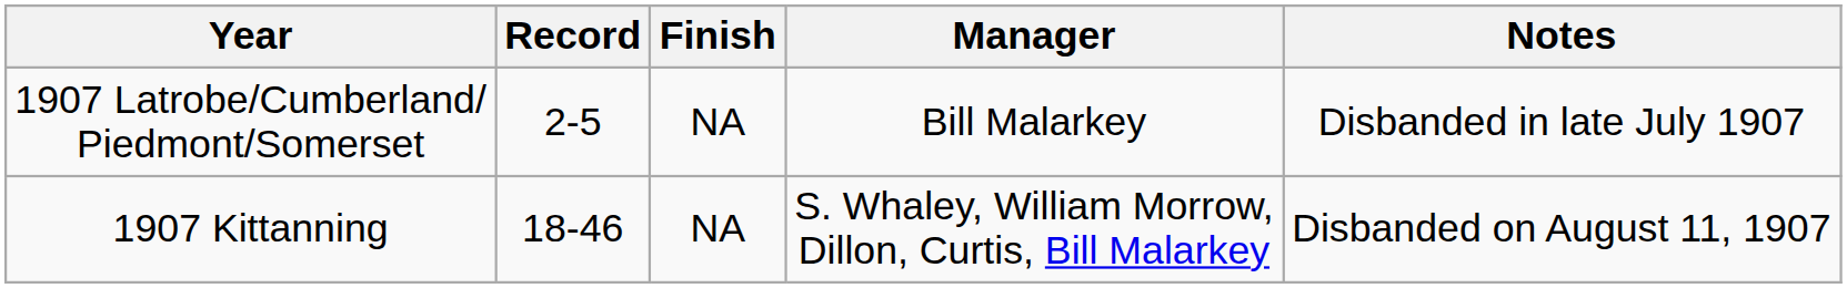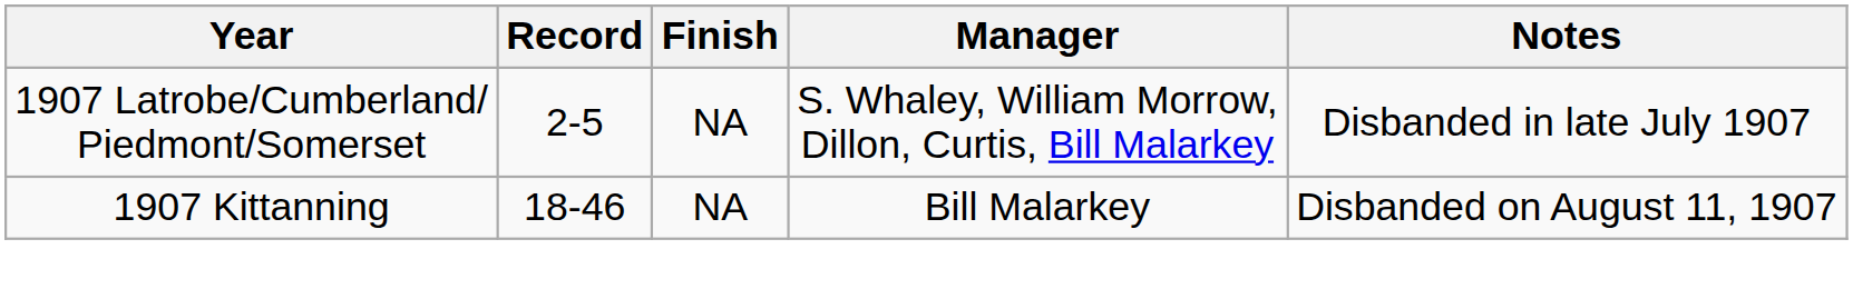 <table class="wikitable">
 <tr>
 <th>Year</th>
 <th>Record</th>
 <th>Finish</th>
 <th>Manager</th>
 <th>Notes</th>
 </tr>
 <tr align=center>
 <td>1907 Latrobe/Cumberland/<br>Piedmont/Somerset</td>
 <td>2-5</td>
 <td>NA</td>
-<td>Bill Malarkey</td>
+<td>S. Whaley, William Morrow, <br>Dillon, Curtis, <a href='#'>Bill Malarkey</a></td>
 <td>Disbanded in late July 1907</td>
 </tr>
 <tr align=center>
 <td>1907 Kittanning</td>
 <td>18-46</td>
 <td>NA</td>
-<td>S. Whaley, William Morrow, <br>Dillon, Curtis, <a href='#'>Bill Malarkey</a></td>
+<td>Bill Malarkey</td>
 <td>Disbanded on August 11, 1907</td>
 </tr>
 </table>
